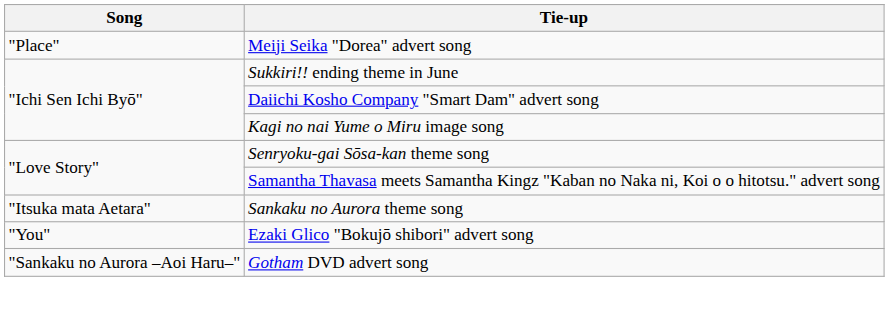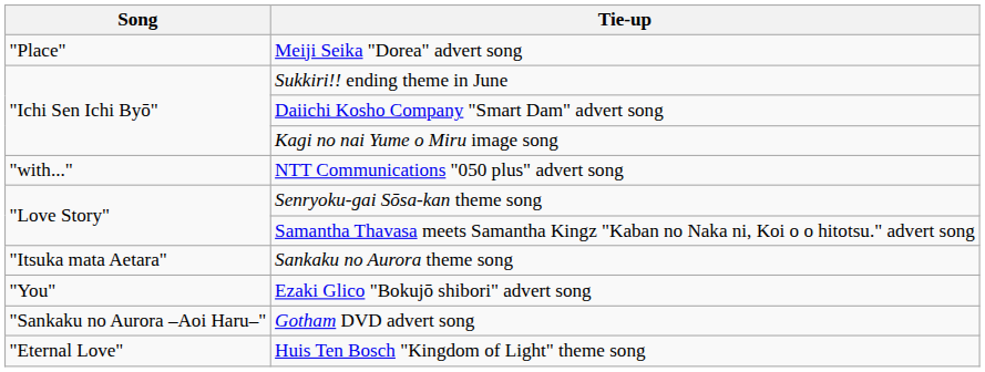 <table class="wikitable">
 <tr>
 <th>Song</th>
 <th>Tie-up</th>
 </tr>
 <tr>
 <td>"Place"</td>
 <td><a href='#'>Meiji Seika</a> "Dorea" advert song</td>
 </tr>
 <tr>
 <td rowspan="3">"Ichi Sen Ichi Byō"</td>
 <td><em>Sukkiri!!</em> ending theme in June</td>
 </tr>
 <tr>
 <td><a href='#'>Daiichi Kosho Company</a> "Smart Dam" advert song</td>
 </tr>
 <tr>
 <td><em>Kagi no nai Yume o Miru</em> image song</td>
 </tr>
 <tr>
+<td>"with..."</td>
+<td><a href='#'>NTT Communications</a> "050 plus" advert song</td>
+</tr>
+<tr>
 <td rowspan="2">"Love Story"</td>
 <td><em>Senryoku-gai Sōsa-kan</em> theme song</td>
 </tr>
 <tr>
 <td><a href='#'>Samantha Thavasa</a> meets Samantha Kingz "Kaban no Naka ni, Koi o o hitotsu." advert song</td>
 </tr>
 <tr>
 <td>"Itsuka mata Aetara"</td>
 <td><em>Sankaku no Aurora</em> theme song</td>
 </tr>
 <tr>
 <td>"You"</td>
 <td><a href='#'>Ezaki Glico</a> "Bokujō shibori" advert song</td>
 </tr>
 <tr>
 <td>"Sankaku no Aurora –Aoi Haru–"</td>
 <td><em><a href='#'>Gotham</a></em> DVD advert song</td>
 </tr>
+<tr>
+<td>"Eternal Love"</td>
+<td><a href='#'>Huis Ten Bosch</a> "Kingdom of Light" theme song</td>
+</tr>
 </table>
